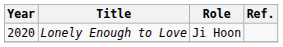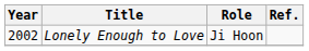 <table class="wikitable">
 <tr>
 <th>Year</th>
 <th>Title</th>
 <th>Role</th>
 <th>Ref.</th>
 </tr>
 <tr>
-<td>2020</td>
+<td>2002</td>
 <td><em>Lonely Enough to Love</em></td>
 <td>Ji Hoon</td>
 <td></td>
 </tr>
 <tr>
 </tr>
 </table>
